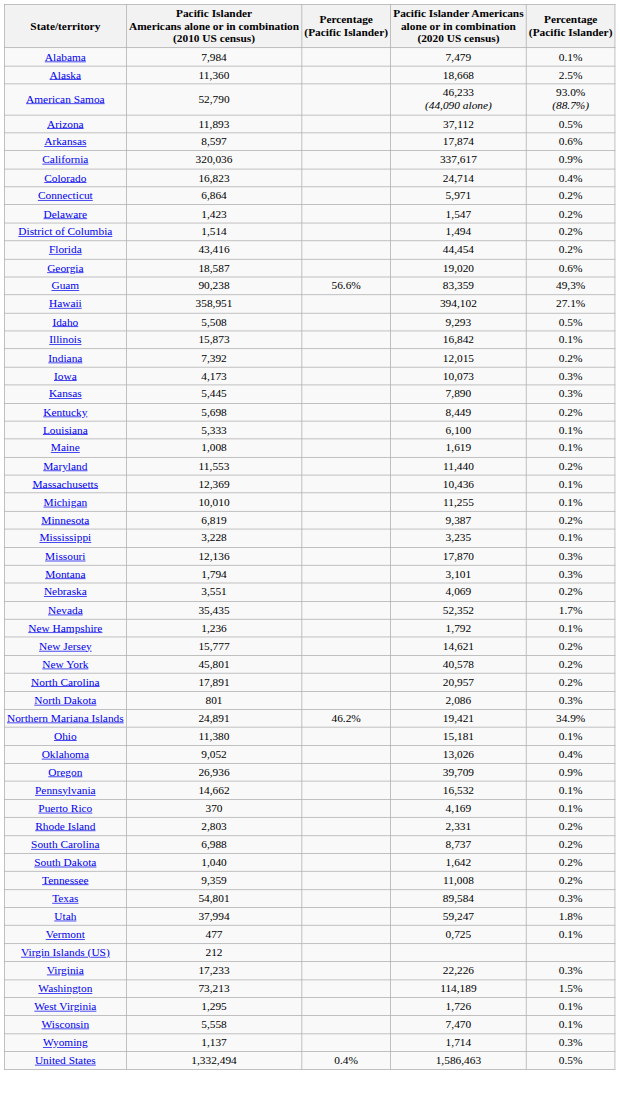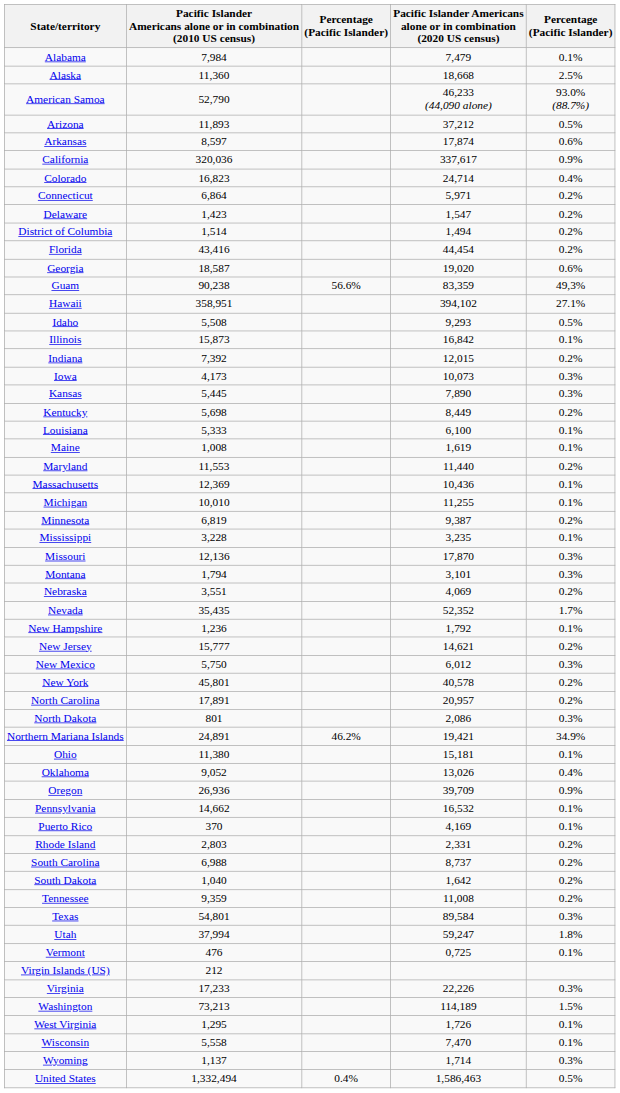 <table class="wikitable sortable" style=text-align:center>
 <tr>
 <th>State/territory</th>
 <th>Pacific Islander<br> Americans alone or in combination<br> (2010 US census)</th>
 <th>Percentage<br> (Pacific Islander)<br></th>
 <th>Pacific Islander Americans<br> alone or in combination<br> (2020 US census)</th>
 <th>Percentage<br> (Pacific Islander)<br></th>
 </tr>
 <tr>
 <td><a href='#'>Alabama</a></td>
 <td>7,984</td>
 <td></td>
 <td>7,479</td>
 <td>0.1%</td>
 </tr>
 <tr>
 <td><a href='#'>Alaska</a></td>
 <td>11,360</td>
 <td></td>
 <td>18,668</td>
 <td>2.5%</td>
 </tr>
 <tr>
 <td><a href='#'>American Samoa</a></td>
 <td>52,790</td>
 <td></td>
 <td>46,233<br> <em>(44,090 alone)</em></td>
 <td>93.0%<br> <em>(88.7%)</em></td>
 </tr>
 <tr>
 <td><a href='#'>Arizona</a></td>
 <td>11,893</td>
 <td></td>
-<td>37,112</td>
+<td>37,212</td>
 <td>0.5%</td>
 </tr>
 <tr>
 <td><a href='#'>Arkansas</a></td>
 <td>8,597</td>
 <td></td>
 <td>17,874</td>
 <td>0.6%</td>
 </tr>
 <tr>
 <td><a href='#'>California</a></td>
 <td>320,036</td>
 <td></td>
 <td>337,617</td>
 <td>0.9%</td>
 </tr>
 <tr>
 <td><a href='#'>Colorado</a></td>
 <td>16,823</td>
 <td></td>
 <td>24,714</td>
 <td>0.4%</td>
 </tr>
 <tr>
 <td><a href='#'>Connecticut</a></td>
 <td>6,864</td>
 <td></td>
 <td>5,971</td>
 <td>0.2%</td>
 </tr>
 <tr>
 <td><a href='#'>Delaware</a></td>
 <td>1,423</td>
 <td></td>
 <td>1,547</td>
 <td>0.2%</td>
 </tr>
 <tr>
 <td><a href='#'>District of Columbia</a></td>
 <td>1,514</td>
 <td></td>
 <td>1,494</td>
 <td>0.2%</td>
 </tr>
 <tr>
 <td><a href='#'>Florida</a></td>
 <td>43,416</td>
 <td></td>
 <td>44,454</td>
 <td>0.2%</td>
 </tr>
 <tr>
 <td><a href='#'>Georgia</a></td>
 <td>18,587</td>
 <td></td>
 <td>19,020</td>
 <td>0.6%</td>
 </tr>
 <tr>
 <td><a href='#'>Guam</a></td>
 <td>90,238 </td>
 <td>56.6%</td>
 <td>83,359</td>
 <td>49,3%</td>
 </tr>
 <tr>
 <td><a href='#'>Hawaii</a></td>
 <td>358,951</td>
 <td></td>
 <td>394,102</td>
 <td>27.1%</td>
 </tr>
 <tr>
 <td><a href='#'>Idaho</a></td>
 <td>5,508</td>
 <td></td>
 <td>9,293</td>
 <td>0.5%</td>
 </tr>
 <tr>
 <td><a href='#'>Illinois</a></td>
 <td>15,873</td>
 <td></td>
 <td>16,842</td>
 <td>0.1%</td>
 </tr>
 <tr>
 <td><a href='#'>Indiana</a></td>
 <td>7,392</td>
 <td></td>
 <td>12,015</td>
 <td>0.2%</td>
 </tr>
 <tr>
 <td><a href='#'>Iowa</a></td>
 <td>4,173</td>
 <td></td>
 <td>10,073</td>
 <td>0.3%</td>
 </tr>
 <tr>
 <td><a href='#'>Kansas</a></td>
 <td>5,445</td>
 <td></td>
 <td>7,890</td>
 <td>0.3%</td>
 </tr>
 <tr>
 <td><a href='#'>Kentucky</a></td>
 <td>5,698</td>
 <td></td>
 <td>8,449</td>
 <td>0.2%</td>
 </tr>
 <tr>
 <td><a href='#'>Louisiana</a></td>
 <td>5,333</td>
 <td></td>
 <td>6,100</td>
 <td>0.1%</td>
 </tr>
 <tr>
 <td><a href='#'>Maine</a></td>
 <td>1,008</td>
 <td></td>
 <td>1,619</td>
 <td>0.1%</td>
 </tr>
 <tr>
 <td><a href='#'>Maryland</a></td>
 <td>11,553</td>
 <td></td>
 <td>11,440</td>
 <td>0.2%</td>
 </tr>
 <tr>
 <td><a href='#'>Massachusetts</a></td>
 <td>12,369</td>
 <td></td>
 <td>10,436</td>
 <td>0.1%</td>
 </tr>
 <tr>
 <td><a href='#'>Michigan</a></td>
 <td>10,010</td>
 <td></td>
 <td>11,255</td>
 <td>0.1%</td>
 </tr>
 <tr>
 <td><a href='#'>Minnesota</a></td>
 <td>6,819</td>
 <td></td>
 <td>9,387</td>
 <td>0.2%</td>
 </tr>
 <tr>
 <td><a href='#'>Mississippi</a></td>
 <td>3,228</td>
 <td></td>
 <td>3,235</td>
 <td>0.1%</td>
 </tr>
 <tr>
 <td><a href='#'>Missouri</a></td>
 <td>12,136</td>
 <td></td>
 <td>17,870</td>
 <td>0.3%</td>
 </tr>
 <tr>
 <td><a href='#'>Montana</a></td>
 <td>1,794</td>
 <td></td>
 <td>3,101</td>
 <td>0.3%</td>
 </tr>
 <tr>
 <td><a href='#'>Nebraska</a></td>
 <td>3,551</td>
 <td></td>
 <td>4,069</td>
 <td>0.2%</td>
 </tr>
 <tr>
 <td><a href='#'>Nevada</a></td>
 <td>35,435</td>
 <td></td>
 <td>52,352</td>
 <td>1.7%</td>
 </tr>
 <tr>
 <td><a href='#'>New Hampshire</a></td>
 <td>1,236</td>
 <td></td>
 <td>1,792</td>
 <td>0.1%</td>
 </tr>
 <tr>
 <td><a href='#'>New Jersey</a></td>
 <td>15,777</td>
 <td></td>
 <td>14,621</td>
 <td>0.2%</td>
 </tr>
 <tr>
+<td><a href='#'>New Mexico</a></td>
+<td>5,750</td>
+<td></td>
+<td>6,012</td>
+<td>0.3%</td>
+</tr>
+<tr>
 <td><a href='#'>New York</a></td>
 <td>45,801</td>
 <td></td>
 <td>40,578</td>
 <td>0.2%</td>
 </tr>
 <tr>
 <td><a href='#'>North Carolina</a></td>
 <td>17,891</td>
 <td></td>
 <td>20,957</td>
 <td>0.2%</td>
 </tr>
 <tr>
 <td><a href='#'>North Dakota</a></td>
 <td>801</td>
 <td></td>
 <td>2,086</td>
 <td>0.3%</td>
 </tr>
 <tr>
 <td><a href='#'>Northern Mariana Islands</a></td>
 <td>24,891 </td>
 <td>46.2%</td>
 <td>19,421</td>
 <td>34.9%</td>
 </tr>
 <tr>
 <td><a href='#'>Ohio</a></td>
 <td>11,380</td>
 <td></td>
 <td>15,181</td>
 <td>0.1%</td>
 </tr>
 <tr>
 <td><a href='#'>Oklahoma</a></td>
 <td>9,052</td>
 <td></td>
 <td>13,026</td>
 <td>0.4%</td>
 </tr>
 <tr>
 <td><a href='#'>Oregon</a></td>
 <td>26,936</td>
 <td></td>
 <td>39,709</td>
 <td>0.9%</td>
 </tr>
 <tr>
 <td><a href='#'>Pennsylvania</a></td>
 <td>14,662</td>
 <td></td>
 <td>16,532</td>
 <td>0.1%</td>
 </tr>
 <tr>
 <td><a href='#'>Puerto Rico</a></td>
 <td>370 </td>
 <td></td>
 <td>4,169</td>
 <td>0.1%</td>
 </tr>
 <tr>
 <td><a href='#'>Rhode Island</a></td>
 <td>2,803</td>
 <td></td>
 <td>2,331</td>
 <td>0.2%</td>
 </tr>
 <tr>
 <td><a href='#'>South Carolina</a></td>
 <td>6,988</td>
 <td></td>
 <td>8,737</td>
 <td>0.2%</td>
 </tr>
 <tr>
 <td><a href='#'>South Dakota</a></td>
 <td>1,040</td>
 <td></td>
 <td>1,642</td>
 <td>0.2%</td>
 </tr>
 <tr>
 <td><a href='#'>Tennessee</a></td>
 <td>9,359</td>
 <td></td>
 <td>11,008</td>
 <td>0.2%</td>
 </tr>
 <tr>
 <td><a href='#'>Texas</a></td>
 <td>54,801</td>
 <td></td>
 <td>89,584</td>
 <td>0.3%</td>
 </tr>
 <tr>
 <td><a href='#'>Utah</a></td>
 <td>37,994</td>
 <td></td>
 <td>59,247</td>
 <td>1.8%</td>
 </tr>
 <tr>
 <td><a href='#'>Vermont</a></td>
-<td>477</td>
+<td>476</td>
 <td></td>
 <td>0,725</td>
 <td>0.1%</td>
 </tr>
 <tr>
 <td><a href='#'>Virgin Islands (US)</a></td>
 <td>212</td>
 <td></td>
 <td></td>
 <td></td>
 </tr>
 <tr>
 <td><a href='#'>Virginia</a></td>
 <td>17,233</td>
 <td></td>
 <td>22,226</td>
 <td>0.3%</td>
 </tr>
 <tr>
 <td><a href='#'>Washington</a></td>
 <td>73,213</td>
 <td></td>
 <td>114,189</td>
 <td>1.5%</td>
 </tr>
 <tr>
 <td><a href='#'>West Virginia</a></td>
 <td>1,295</td>
 <td></td>
 <td>1,726</td>
 <td>0.1%</td>
 </tr>
 <tr>
 <td><a href='#'>Wisconsin</a></td>
 <td>5,558</td>
 <td></td>
 <td>7,470</td>
 <td>0.1%</td>
 </tr>
 <tr>
 <td><a href='#'>Wyoming</a></td>
 <td>1,137</td>
 <td></td>
 <td>1,714</td>
 <td>0.3%</td>
 </tr>
 <tr || 0.1%>
 <td><a href='#'>United States</a></td>
 <td>1,332,494</td>
 <td>0.4%</td>
 <td>1,586,463</td>
 <td>0.5%</td>
 </tr>
 </table>
